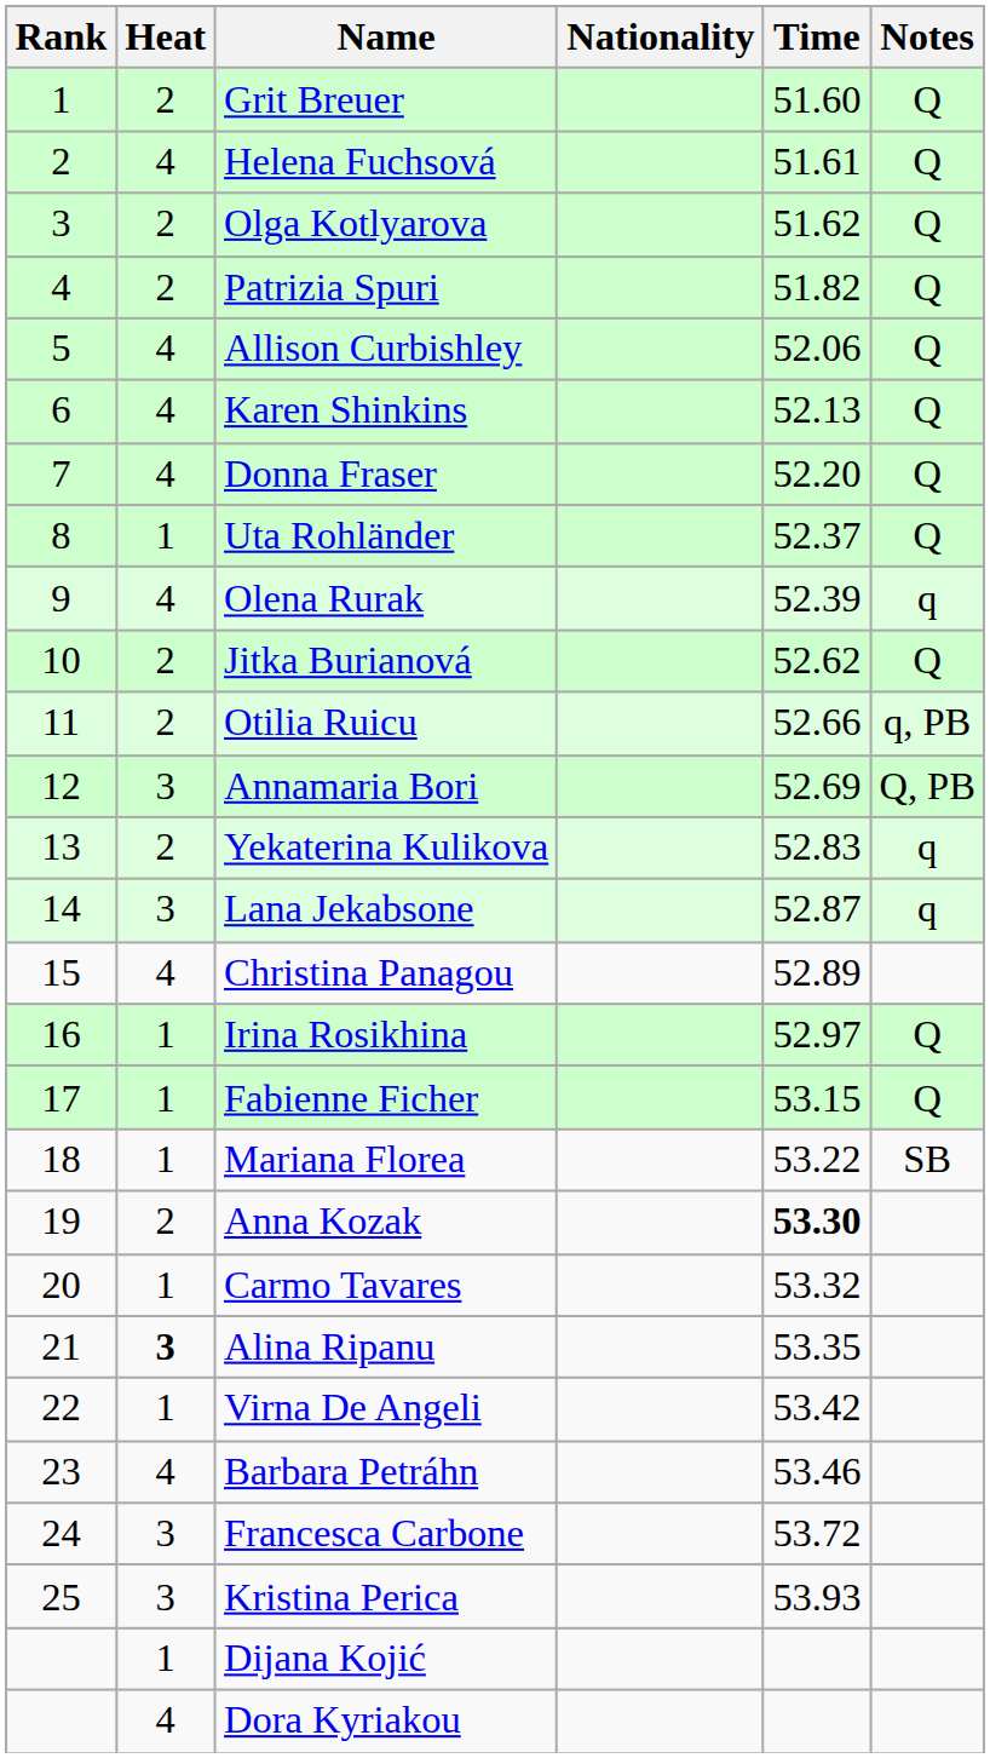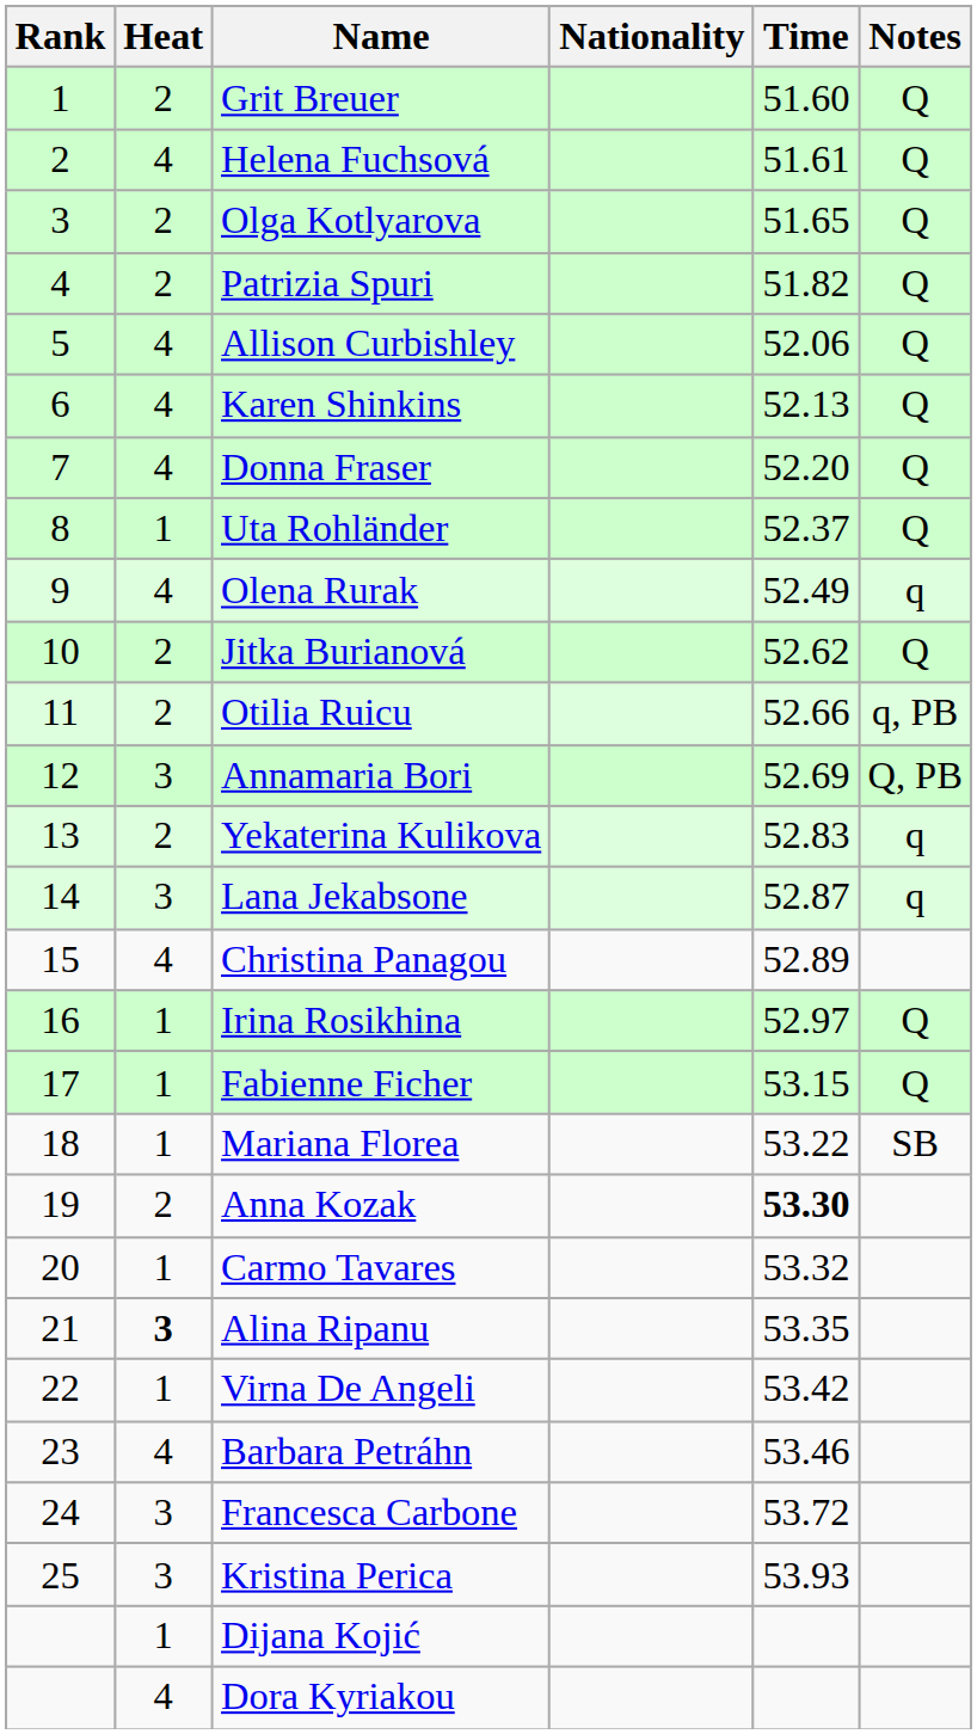 <table class="wikitable sortable" style="text-align:center">
 <tr>
 <th>Rank</th>
 <th>Heat</th>
 <th>Name</th>
 <th>Nationality</th>
 <th>Time</th>
 <th>Notes</th>
 </tr>
 <tr bgcolor=ccffcc>
 <td>1</td>
 <td>2</td>
 <td align=left><a href='#'>Grit Breuer</a></td>
 <td align=left></td>
 <td>51.60</td>
 <td>Q</td>
 </tr>
 <tr bgcolor=ccffcc>
 <td>2</td>
 <td>4</td>
 <td align=left><a href='#'>Helena Fuchsová</a></td>
 <td align=left></td>
 <td>51.61</td>
 <td>Q</td>
 </tr>
 <tr bgcolor=ccffcc>
 <td>3</td>
 <td>2</td>
 <td align=left><a href='#'>Olga Kotlyarova</a></td>
 <td align=left></td>
-<td>51.62</td>
+<td>51.65</td>
 <td>Q</td>
 </tr>
 <tr bgcolor=ccffcc>
 <td>4</td>
 <td>2</td>
 <td align=left><a href='#'>Patrizia Spuri</a></td>
 <td align=left></td>
 <td>51.82</td>
 <td>Q</td>
 </tr>
 <tr bgcolor=ccffcc>
 <td>5</td>
 <td>4</td>
 <td align=left><a href='#'>Allison Curbishley</a></td>
 <td align=left></td>
 <td>52.06</td>
 <td>Q</td>
 </tr>
 <tr bgcolor=ccffcc>
 <td>6</td>
 <td>4</td>
 <td align=left><a href='#'>Karen Shinkins</a></td>
 <td align=left></td>
 <td>52.13</td>
 <td>Q</td>
 </tr>
 <tr bgcolor=ccffcc>
 <td>7</td>
 <td>4</td>
 <td align=left><a href='#'>Donna Fraser</a></td>
 <td align=left></td>
 <td>52.20</td>
 <td>Q</td>
 </tr>
 <tr bgcolor=ccffcc>
 <td>8</td>
 <td>1</td>
 <td align=left><a href='#'>Uta Rohländer</a></td>
 <td align=left></td>
 <td>52.37</td>
 <td>Q</td>
 </tr>
 <tr bgcolor=ddffdd>
 <td>9</td>
 <td>4</td>
 <td align=left><a href='#'>Olena Rurak</a></td>
 <td align=left></td>
-<td>52.39</td>
+<td>52.49</td>
 <td>q</td>
 </tr>
 <tr bgcolor=ccffcc>
 <td>10</td>
 <td>2</td>
 <td align=left><a href='#'>Jitka Burianová</a></td>
 <td align=left></td>
 <td>52.62</td>
 <td>Q</td>
 </tr>
 <tr bgcolor=ddffdd>
 <td>11</td>
 <td>2</td>
 <td align=left><a href='#'>Otilia Ruicu</a></td>
 <td align=left></td>
 <td>52.66</td>
 <td>q, PB</td>
 </tr>
 <tr bgcolor=ccffcc>
 <td>12</td>
 <td>3</td>
 <td align=left><a href='#'>Annamaria Bori</a></td>
 <td align=left></td>
 <td>52.69</td>
 <td>Q, PB</td>
 </tr>
 <tr bgcolor=ddffdd>
 <td>13</td>
 <td>2</td>
 <td align=left><a href='#'>Yekaterina Kulikova</a></td>
 <td align=left></td>
 <td>52.83</td>
 <td>q</td>
 </tr>
 <tr bgcolor=ddffdd>
 <td>14</td>
 <td>3</td>
 <td align=left><a href='#'>Lana Jekabsone</a></td>
 <td align=left></td>
 <td>52.87</td>
 <td>q</td>
 </tr>
 <tr>
 <td>15</td>
 <td>4</td>
 <td align=left><a href='#'>Christina Panagou</a></td>
 <td align=left></td>
 <td>52.89</td>
 <td></td>
 </tr>
 <tr bgcolor=ccffcc>
 <td>16</td>
 <td>1</td>
 <td align=left><a href='#'>Irina Rosikhina</a></td>
 <td align=left></td>
 <td>52.97</td>
 <td>Q</td>
 </tr>
 <tr bgcolor=ccffcc>
 <td>17</td>
 <td>1</td>
 <td align=left><a href='#'>Fabienne Ficher</a></td>
 <td align=left></td>
 <td>53.15</td>
 <td>Q</td>
 </tr>
 <tr>
 <td>18</td>
 <td>1</td>
 <td align=left><a href='#'>Mariana Florea</a></td>
 <td align=left></td>
 <td>53.22</td>
 <td>SB</td>
 </tr>
 <tr>
 <td>19</td>
 <td>2</td>
 <td align=left><a href='#'>Anna Kozak</a></td>
 <td align=left></td>
 <td><strong>53.30</strong></td>
 <td></td>
 </tr>
 <tr>
 <td>20</td>
 <td>1</td>
 <td align=left><a href='#'>Carmo Tavares</a></td>
 <td align=left></td>
 <td>53.32</td>
 <td></td>
 </tr>
 <tr>
 <td>21</td>
 <td><strong>3</strong></td>
 <td align=left><a href='#'>Alina Ripanu</a></td>
 <td align=left></td>
 <td>53.35</td>
 <td></td>
 </tr>
 <tr>
 <td>22</td>
 <td>1</td>
 <td align=left><a href='#'>Virna De Angeli</a></td>
 <td align=left></td>
 <td>53.42</td>
 <td></td>
 </tr>
 <tr>
 <td>23</td>
 <td>4</td>
 <td align=left><a href='#'>Barbara Petráhn</a></td>
 <td align=left></td>
 <td>53.46</td>
 <td></td>
 </tr>
 <tr>
 <td>24</td>
 <td>3</td>
 <td align=left><a href='#'>Francesca Carbone</a></td>
 <td align=left></td>
 <td>53.72</td>
 <td></td>
 </tr>
 <tr>
 <td>25</td>
 <td>3</td>
 <td align=left><a href='#'>Kristina Perica</a></td>
 <td align=left></td>
 <td>53.93</td>
 <td></td>
 </tr>
 <tr>
 <td></td>
 <td>1</td>
 <td align=left><a href='#'>Dijana Kojić</a></td>
 <td align=left></td>
 <td></td>
 <td></td>
 </tr>
 <tr>
 <td></td>
 <td>4</td>
 <td align=left><a href='#'>Dora Kyriakou</a></td>
 <td align=left></td>
 <td></td>
 <td></td>
 </tr>
 </table>
